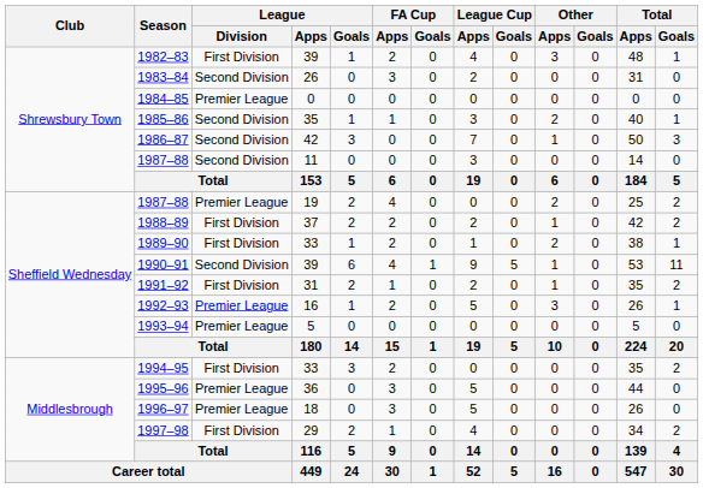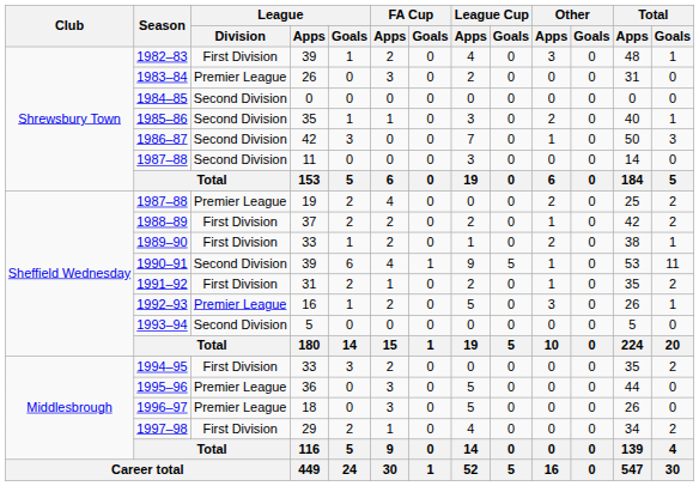 <table class="wikitable" style="text-align:center">
 <tr>
 <th rowspan="2">Club</th>
 <th rowspan="2">Season</th>
 <th colspan="3">League</th>
 <th colspan="2">FA Cup</th>
 <th colspan="2">League Cup</th>
 <th colspan="2">Other</th>
 <th colspan="2">Total</th>
 </tr>
 <tr>
 <th>Division</th>
 <th>Apps</th>
 <th>Goals</th>
 <th>Apps</th>
 <th>Goals</th>
 <th>Apps</th>
 <th>Goals</th>
 <th>Apps</th>
 <th>Goals</th>
 <th>Apps</th>
 <th>Goals</th>
 </tr>
 <tr>
 <td rowspan="7"><a href='#'>Shrewsbury Town</a></td>
 <td><a href='#'>1982–83</a></td>
 <td>First Division</td>
 <td>39</td>
 <td>1</td>
 <td>2</td>
 <td>0</td>
 <td>4</td>
 <td>0</td>
 <td>3</td>
 <td>0</td>
 <td>48</td>
 <td>1</td>
 </tr>
 <tr>
 <td><a href='#'>1983–84</a></td>
-<td>Second Division</td>
+<td>Premier League</td>
 <td>26</td>
 <td>0</td>
 <td>3</td>
 <td>0</td>
 <td>2</td>
 <td>0</td>
 <td>0</td>
 <td>0</td>
 <td>31</td>
 <td>0</td>
 </tr>
 <tr>
 <td><a href='#'>1984–85</a></td>
-<td>Premier League</td>
+<td>Second Division</td>
 <td>0</td>
 <td>0</td>
 <td>0</td>
 <td>0</td>
 <td>0</td>
 <td>0</td>
 <td>0</td>
 <td>0</td>
 <td>0</td>
 <td>0</td>
 </tr>
 <tr>
 <td><a href='#'>1985–86</a></td>
 <td>Second Division</td>
 <td>35</td>
 <td>1</td>
 <td>1</td>
 <td>0</td>
 <td>3</td>
 <td>0</td>
 <td>2</td>
 <td>0</td>
 <td>40</td>
 <td>1</td>
 </tr>
 <tr>
 <td><a href='#'>1986–87</a></td>
 <td>Second Division</td>
 <td>42</td>
 <td>3</td>
 <td>0</td>
 <td>0</td>
 <td>7</td>
 <td>0</td>
 <td>1</td>
 <td>0</td>
 <td>50</td>
 <td>3</td>
 </tr>
 <tr>
 <td><a href='#'>1987–88</a></td>
 <td>Second Division</td>
 <td>11</td>
 <td>0</td>
 <td>0</td>
 <td>0</td>
 <td>3</td>
 <td>0</td>
 <td>0</td>
 <td>0</td>
 <td>14</td>
 <td>0</td>
 </tr>
 <tr>
 <th colspan="2">Total</th>
 <th>153</th>
 <th>5</th>
 <th>6</th>
 <th>0</th>
 <th>19</th>
 <th>0</th>
 <th>6</th>
 <th>0</th>
 <th>184</th>
 <th>5</th>
 </tr>
 <tr>
 <td rowspan="8"><a href='#'>Sheffield Wednesday</a></td>
 <td><a href='#'>1987–88</a></td>
 <td>Premier League</td>
 <td>19</td>
 <td>2</td>
 <td>4</td>
 <td>0</td>
 <td>0</td>
 <td>0</td>
 <td>2</td>
 <td>0</td>
 <td>25</td>
 <td>2</td>
 </tr>
 <tr>
 <td><a href='#'>1988–89</a></td>
 <td>First Division</td>
 <td>37</td>
 <td>2</td>
 <td>2</td>
 <td>0</td>
 <td>2</td>
 <td>0</td>
 <td>1</td>
 <td>0</td>
 <td>42</td>
 <td>2</td>
 </tr>
 <tr>
 <td><a href='#'>1989–90</a></td>
 <td>First Division</td>
 <td>33</td>
 <td>1</td>
 <td>2</td>
 <td>0</td>
 <td>1</td>
 <td>0</td>
 <td>2</td>
 <td>0</td>
 <td>38</td>
 <td>1</td>
 </tr>
 <tr>
 <td><a href='#'>1990–91</a></td>
 <td>Second Division</td>
 <td>39</td>
 <td>6</td>
 <td>4</td>
 <td>1</td>
 <td>9</td>
 <td>5</td>
 <td>1</td>
 <td>0</td>
 <td>53</td>
 <td>11</td>
 </tr>
 <tr>
 <td><a href='#'>1991–92</a></td>
 <td>First Division</td>
 <td>31</td>
 <td>2</td>
 <td>1</td>
 <td>0</td>
 <td>2</td>
 <td>0</td>
 <td>1</td>
 <td>0</td>
 <td>35</td>
 <td>2</td>
 </tr>
 <tr>
 <td><a href='#'>1992–93</a></td>
 <td><a href='#'>Premier League</a></td>
 <td>16</td>
 <td>1</td>
 <td>2</td>
 <td>0</td>
 <td>5</td>
 <td>0</td>
 <td>3</td>
 <td>0</td>
 <td>26</td>
 <td>1</td>
 </tr>
 <tr>
 <td><a href='#'>1993–94</a></td>
-<td>Premier League</td>
+<td>Second Division</td>
 <td>5</td>
 <td>0</td>
 <td>0</td>
 <td>0</td>
 <td>0</td>
 <td>0</td>
 <td>0</td>
 <td>0</td>
 <td>5</td>
 <td>0</td>
 </tr>
 <tr>
 <th colspan="2">Total</th>
 <th>180</th>
 <th>14</th>
 <th>15</th>
 <th>1</th>
 <th>19</th>
 <th>5</th>
 <th>10</th>
 <th>0</th>
 <th>224</th>
 <th>20</th>
 </tr>
 <tr>
 <td rowspan="5"><a href='#'>Middlesbrough</a></td>
 <td><a href='#'>1994–95</a></td>
 <td>First Division</td>
 <td>33</td>
 <td>3</td>
 <td>2</td>
 <td>0</td>
 <td>0</td>
 <td>0</td>
 <td>0</td>
 <td>0</td>
 <td>35</td>
 <td>2</td>
 </tr>
 <tr>
 <td><a href='#'>1995–96</a></td>
 <td>Premier League</td>
 <td>36</td>
 <td>0</td>
 <td>3</td>
 <td>0</td>
 <td>5</td>
 <td>0</td>
 <td>0</td>
 <td>0</td>
 <td>44</td>
 <td>0</td>
 </tr>
 <tr>
 <td><a href='#'>1996–97</a></td>
 <td>Premier League</td>
 <td>18</td>
 <td>0</td>
 <td>3</td>
 <td>0</td>
 <td>5</td>
 <td>0</td>
 <td>0</td>
 <td>0</td>
 <td>26</td>
 <td>0</td>
 </tr>
 <tr>
 <td><a href='#'>1997–98</a></td>
 <td>First Division</td>
 <td>29</td>
 <td>2</td>
 <td>1</td>
 <td>0</td>
 <td>4</td>
 <td>0</td>
 <td>0</td>
 <td>0</td>
 <td>34</td>
 <td>2</td>
 </tr>
 <tr>
 <th colspan="2">Total</th>
 <th>116</th>
 <th>5</th>
 <th>9</th>
 <th>0</th>
 <th>14</th>
 <th>0</th>
 <th>0</th>
 <th>0</th>
 <th>139</th>
 <th>4</th>
 </tr>
 <tr>
 <th colspan="3">Career total</th>
 <th>449</th>
 <th>24</th>
 <th>30</th>
 <th>1</th>
 <th>52</th>
 <th>5</th>
 <th>16</th>
 <th>0</th>
 <th>547</th>
 <th>30</th>
 </tr>
 </table>
